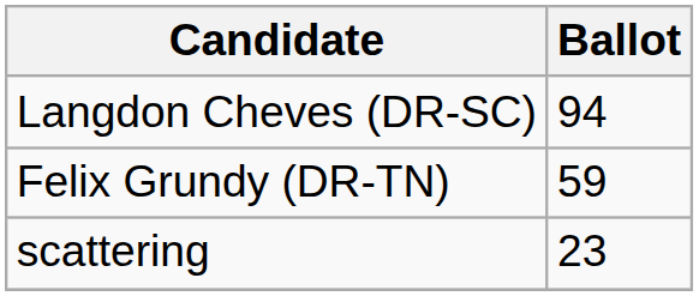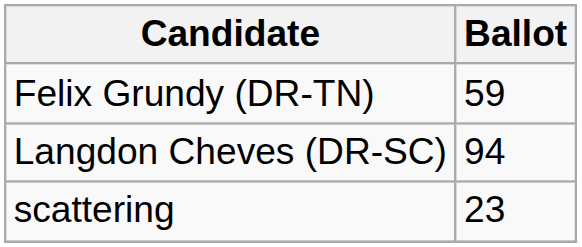 <table class="wikitable">
 <tr valign=bottom>
 <th>Candidate</th>
 <th>Ballot</th>
 </tr>
 <tr>
+<td>Felix Grundy (DR-TN)</td>
+<td>59</td>
+</tr>
+<tr>
 <td>Langdon Cheves (DR-SC)</td>
 <td>94</td>
-</tr>
-<tr>
-<td>Felix Grundy (DR-TN)</td>
-<td>59</td>
 </tr>
 <tr>
 <td>scattering</td>
 <td>23</td>
 </tr>
 <tr>
 </tr>
 </table>
